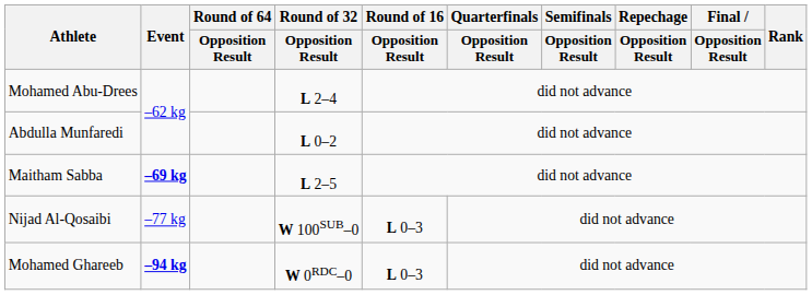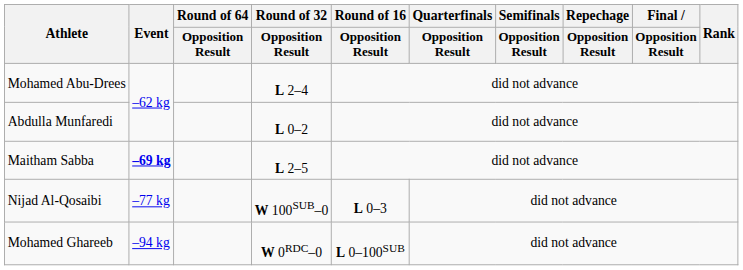 <table class=wikitable style=font-size:90%;text-align:center>
 <tr>
 <th rowspan="2">Athlete</th>
 <th rowspan="2">Event</th>
 <th>Round of 64</th>
 <th>Round of 32</th>
 <th>Round of 16</th>
 <th>Quarterfinals</th>
 <th>Semifinals</th>
 <th>Repechage</th>
 <th>Final / </th>
 <th rowspan=2>Rank</th>
 </tr>
 <tr style="font-size:95%">
 <th>Opposition<br>Result</th>
 <th>Opposition<br>Result</th>
 <th>Opposition<br>Result</th>
 <th>Opposition<br>Result</th>
 <th>Opposition<br>Result</th>
 <th>Opposition<br>Result</th>
 <th>Opposition<br>Result</th>
 </tr>
 <tr>
 <td align=left>Mohamed Abu-Drees</td>
 <td align=left rowspan=2><a href='#'>–62 kg</a></td>
 <td></td>
 <td><br><strong>L</strong> 2–4</td>
 <td colspan=6>did not advance</td>
 </tr>
 <tr>
 <td align=left>Abdulla Munfaredi</td>
 <td></td>
 <td><br><strong>L</strong> 0–2</td>
 <td colspan=6>did not advance</td>
 </tr>
 <tr>
 <td align=left>Maitham Sabba</td>
 <td align=left><strong><a href='#'>–69 kg</a></strong></td>
 <td></td>
 <td><br><strong>L</strong> 2–5</td>
 <td colspan=6>did not advance</td>
 </tr>
 <tr>
 <td align=left>Nijad Al-Qosaibi</td>
 <td align=left><a href='#'>–77 kg</a></td>
 <td></td>
 <td><br><strong>W</strong> 100<sup>SUB</sup>–0</td>
 <td><br><strong>L</strong> 0–3</td>
 <td colspan=5>did not advance</td>
 </tr>
 <tr>
 <td align=left>Mohamed Ghareeb</td>
-<td align=left><strong><a href='#'>–94 kg</a></strong></td>
+<td align=left><a href='#'>–94 kg</a></td>
 <td></td>
 <td><br><strong>W</strong> 0<sup>RDC</sup>–0</td>
-<td><br><strong>L</strong> 0–3</td>
+<td><br><strong>L</strong> 0–100<sup>SUB</sup></td>
 <td colspan=5>did not advance</td>
 </tr>
 </table>
